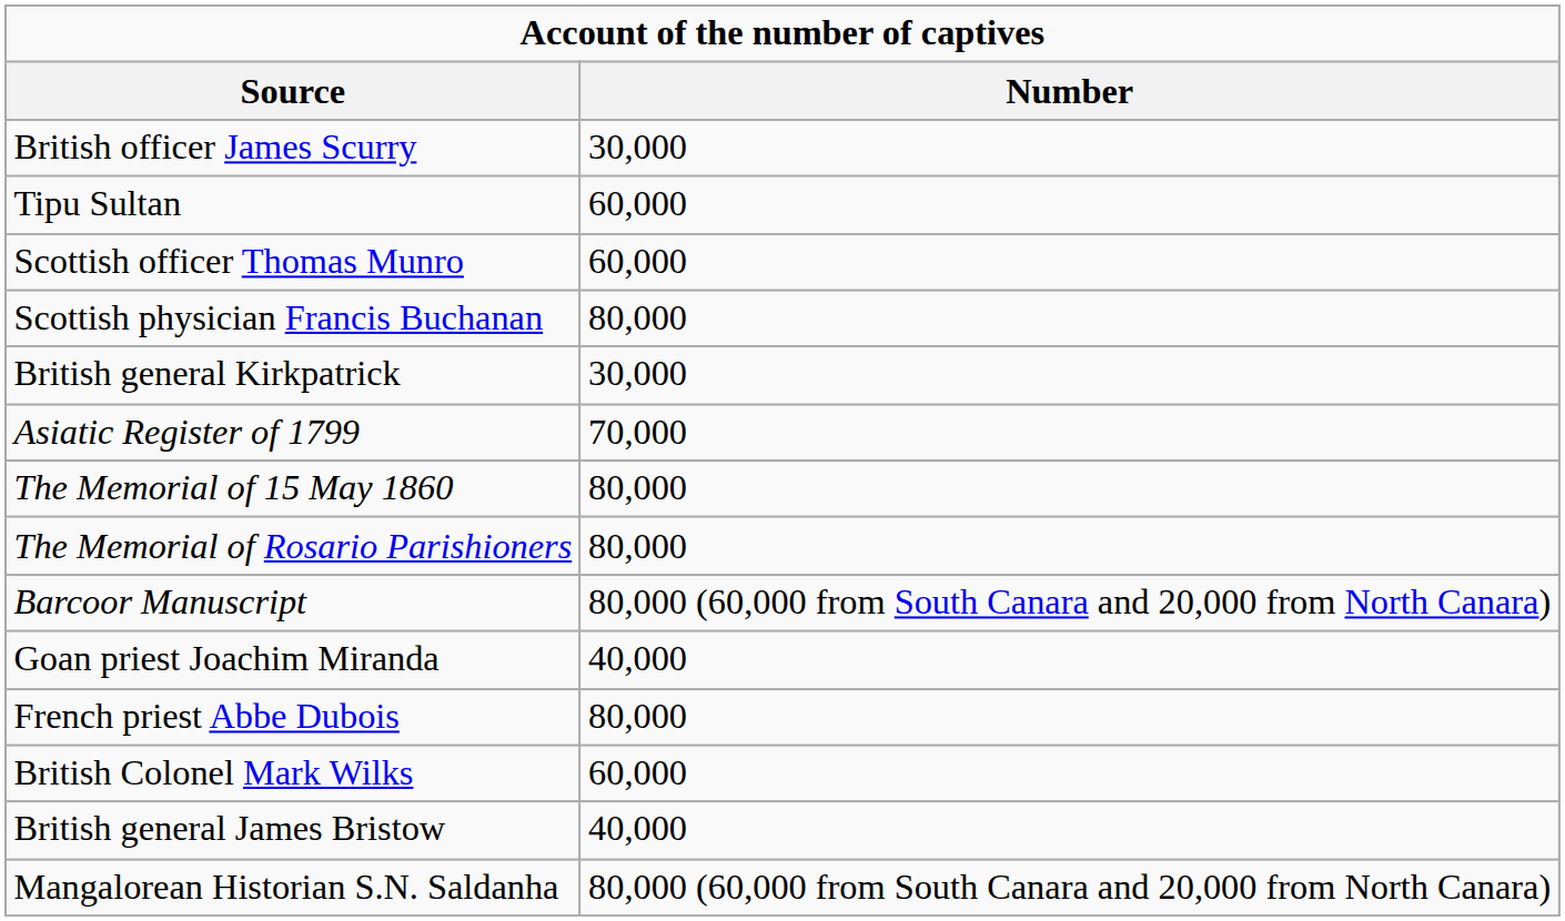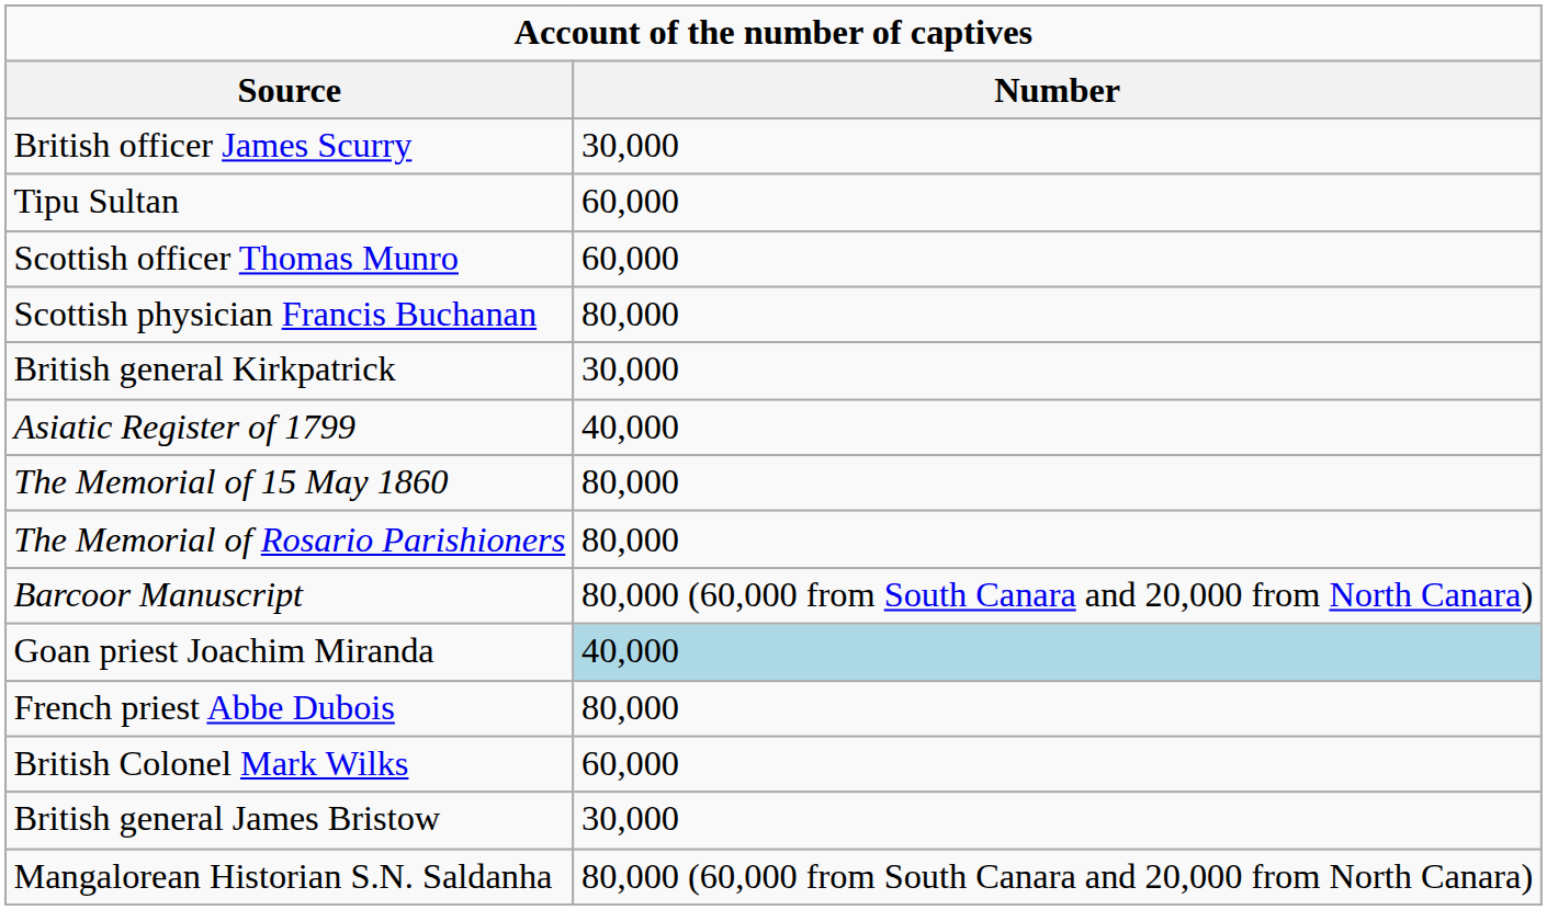 <table class="wikitable">
 <tr>
 <td colspan=5 align="center"><strong>Account of the number of captives</strong></td>
 </tr>
 <tr>
 <th>Source</th>
 <th>Number</th>
 </tr>
 <tr>
 <td>British officer <a href='#'>James Scurry</a></td>
 <td>30,000</td>
 </tr>
 <tr>
 <td>Tipu Sultan</td>
 <td>60,000</td>
 </tr>
 <tr>
 <td>Scottish officer <a href='#'>Thomas Munro</a></td>
 <td>60,000</td>
 </tr>
 <tr>
 <td>Scottish physician <a href='#'>Francis Buchanan</a></td>
 <td>80,000</td>
 </tr>
 <tr>
 <td>British general Kirkpatrick</td>
 <td>30,000</td>
 </tr>
 <tr>
 <td><em>Asiatic Register of 1799</em></td>
-<td>70,000</td>
+<td>40,000</td>
 </tr>
 <tr>
 <td><em>The Memorial of 15 May 1860</em></td>
 <td>80,000</td>
 </tr>
 <tr>
 <td><em>The Memorial of <a href='#'>Rosario Parishioners</a></em></td>
 <td>80,000</td>
 </tr>
 <tr>
 <td><em>Barcoor Manuscript</em></td>
 <td>80,000 (60,000 from <a href='#'>South Canara</a> and 20,000 from <a href='#'>North Canara</a>)</td>
 </tr>
 <tr>
 <td>Goan priest Joachim Miranda</td>
-<td>40,000</td>
+<td style="background: lightblue;">40,000</td>
 </tr>
 <tr>
 <td>French priest <a href='#'>Abbe Dubois</a></td>
 <td>80,000</td>
 </tr>
 <tr>
 <td>British Colonel <a href='#'>Mark Wilks</a></td>
 <td>60,000</td>
 </tr>
 <tr>
 <td>British general James Bristow</td>
-<td>40,000</td>
+<td>30,000</td>
 </tr>
 <tr>
 <td>Mangalorean Historian S.N. Saldanha</td>
 <td>80,000 (60,000 from South Canara and 20,000 from North Canara)</td>
 </tr>
 </table>
